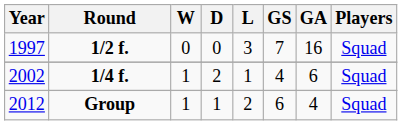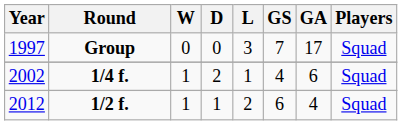 <table class="wikitable" style="text-align: center;">
 <tr>
 <th>Year</th>
 <th width="100">Round</th>
 <th width="20">W</th>
 <th width="20">D</th>
 <th width="20">L</th>
 <th width="20">GS</th>
 <th width="20">GA</th>
 <th width="20">Players</th>
 </tr>
 <tr>
 <td> <a href='#'>1997</a></td>
-<td><strong>1/2 f.</strong></td>
+<td><strong>Group </strong></td>
 <td>0</td>
 <td>0</td>
 <td>3</td>
 <td>7</td>
-<td>16</td>
+<td>17</td>
 <td><a href='#'>Squad</a></td>
 </tr>
 <tr>
 </tr>
 <tr>
 <td> <a href='#'>2002</a></td>
 <td><strong>1/4 f.</strong></td>
 <td>1</td>
 <td>2</td>
 <td>1</td>
 <td>4</td>
 <td>6</td>
 <td><a href='#'>Squad</a></td>
 </tr>
 <tr>
 </tr>
 <tr>
 <td> <a href='#'>2012</a></td>
-<td><strong>Group </strong></td>
+<td><strong>1/2 f.</strong></td>
 <td>1</td>
 <td>1</td>
 <td>2</td>
 <td>6</td>
 <td>4</td>
 <td><a href='#'>Squad</a></td>
 </tr>
 </table>
